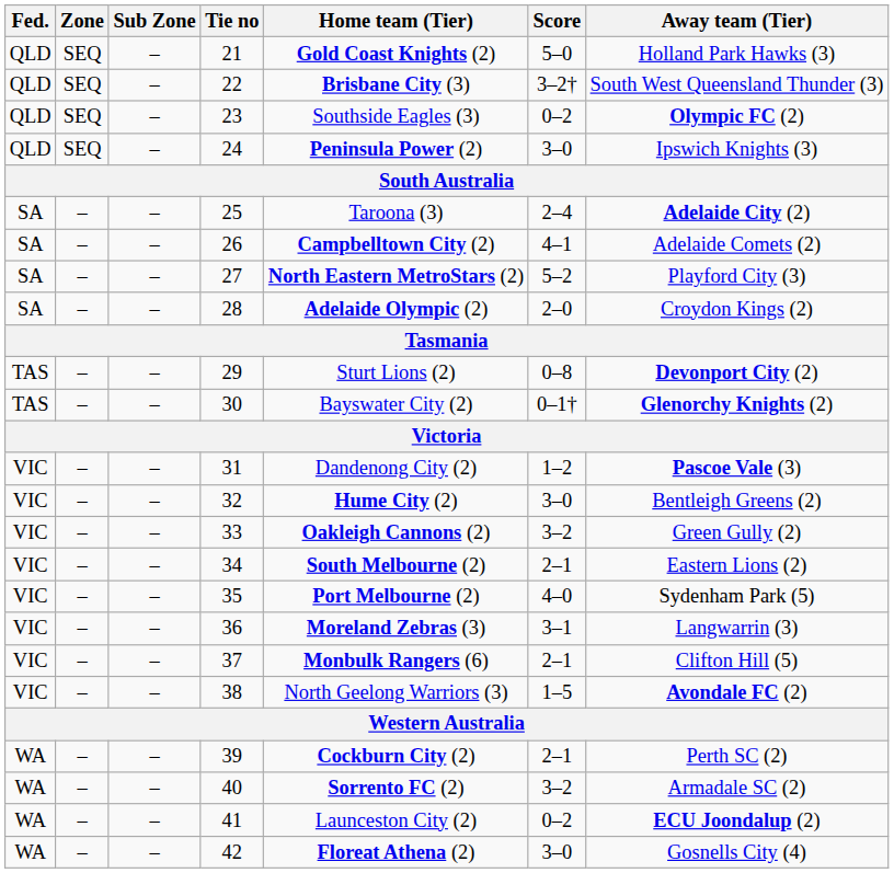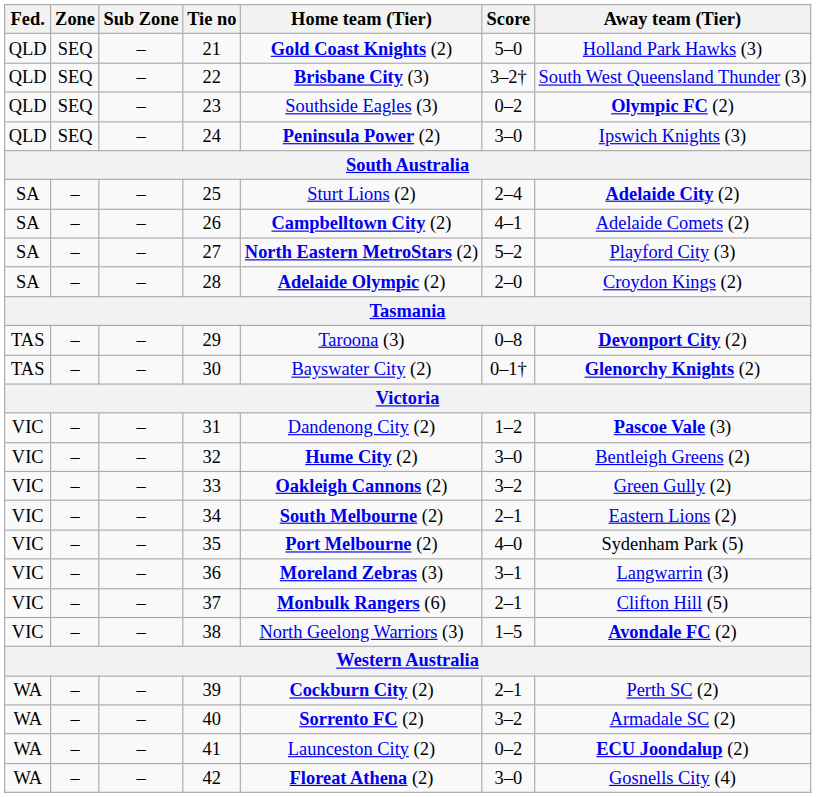 <table class="wikitable" style="text-align:center">
 <tr>
 <th>Fed.</th>
 <th>Zone</th>
 <th>Sub Zone</th>
 <th>Tie no</th>
 <th>Home team (Tier)</th>
 <th>Score</th>
 <th>Away team (Tier)</th>
 </tr>
 <tr>
 <td>QLD</td>
 <td>SEQ</td>
 <td>–</td>
 <td>21</td>
 <td><strong><a href='#'>Gold Coast Knights</a></strong> (2)</td>
 <td>5–0</td>
 <td><a href='#'>Holland Park Hawks</a> (3)</td>
 </tr>
 <tr>
 <td>QLD</td>
 <td>SEQ</td>
 <td>–</td>
 <td>22</td>
 <td><strong><a href='#'>Brisbane City</a></strong> (3)</td>
 <td>3–2†</td>
 <td><a href='#'>South West Queensland Thunder</a> (3)</td>
 </tr>
 <tr>
 <td>QLD</td>
 <td>SEQ</td>
 <td>–</td>
 <td>23</td>
 <td><a href='#'>Southside Eagles</a> (3)</td>
 <td>0–2</td>
 <td><strong><a href='#'>Olympic FC</a></strong> (2)</td>
 </tr>
 <tr>
 <td>QLD</td>
 <td>SEQ</td>
 <td>–</td>
 <td>24</td>
 <td><strong><a href='#'>Peninsula Power</a></strong> (2)</td>
 <td>3–0</td>
 <td><a href='#'>Ipswich Knights</a> (3)</td>
 </tr>
 <tr>
 <th colspan=7><a href='#'>South Australia</a></th>
 </tr>
 <tr>
 <td>SA</td>
 <td>–</td>
 <td>–</td>
 <td>25</td>
-<td><a href='#'>Taroona</a> (3)</td>
+<td><a href='#'>Sturt Lions</a> (2)</td>
 <td>2–4</td>
 <td><strong><a href='#'>Adelaide City</a></strong> (2)</td>
 </tr>
 <tr>
 <td>SA</td>
 <td>–</td>
 <td>–</td>
 <td>26</td>
 <td><strong><a href='#'>Campbelltown City</a></strong> (2)</td>
 <td>4–1</td>
 <td><a href='#'>Adelaide Comets</a> (2)</td>
 </tr>
 <tr>
 <td>SA</td>
 <td>–</td>
 <td>–</td>
 <td>27</td>
 <td><strong><a href='#'>North Eastern MetroStars</a></strong> (2)</td>
 <td>5–2</td>
 <td><a href='#'>Playford City</a> (3)</td>
 </tr>
 <tr>
 <td>SA</td>
 <td>–</td>
 <td>–</td>
 <td>28</td>
 <td><strong><a href='#'>Adelaide Olympic</a></strong> (2)</td>
 <td>2–0</td>
 <td><a href='#'>Croydon Kings</a> (2)</td>
 </tr>
 <tr>
 <th colspan=7><a href='#'>Tasmania</a></th>
 </tr>
 <tr>
 <td>TAS</td>
 <td>–</td>
 <td>–</td>
 <td>29</td>
-<td><a href='#'>Sturt Lions</a> (2)</td>
+<td><a href='#'>Taroona</a> (3)</td>
 <td>0–8</td>
 <td><strong><a href='#'>Devonport City</a></strong> (2)</td>
 </tr>
 <tr>
 <td>TAS</td>
 <td>–</td>
 <td>–</td>
 <td>30</td>
 <td><a href='#'>Bayswater City</a> (2)</td>
 <td>0–1†</td>
 <td><strong><a href='#'>Glenorchy Knights</a></strong> (2)</td>
 </tr>
 <tr>
 <th colspan=7><a href='#'>Victoria</a></th>
 </tr>
 <tr>
 <td>VIC</td>
 <td>–</td>
 <td>–</td>
 <td>31</td>
 <td><a href='#'>Dandenong City</a> (2)</td>
 <td>1–2</td>
 <td><strong><a href='#'>Pascoe Vale</a></strong> (3)</td>
 </tr>
 <tr>
 <td>VIC</td>
 <td>–</td>
 <td>–</td>
 <td>32</td>
 <td><strong><a href='#'>Hume City</a></strong> (2)</td>
 <td>3–0</td>
 <td><a href='#'>Bentleigh Greens</a> (2)</td>
 </tr>
 <tr>
 <td>VIC</td>
 <td>–</td>
 <td>–</td>
 <td>33</td>
 <td><strong><a href='#'>Oakleigh Cannons</a></strong> (2)</td>
 <td>3–2</td>
 <td><a href='#'>Green Gully</a> (2)</td>
 </tr>
 <tr>
 <td>VIC</td>
 <td>–</td>
 <td>–</td>
 <td>34</td>
 <td><strong><a href='#'>South Melbourne</a></strong> (2)</td>
 <td>2–1</td>
 <td><a href='#'>Eastern Lions</a> (2)</td>
 </tr>
 <tr>
 <td>VIC</td>
 <td>–</td>
 <td>–</td>
 <td>35</td>
 <td><strong><a href='#'>Port Melbourne</a></strong> (2)</td>
 <td>4–0</td>
 <td>Sydenham Park (5)</td>
 </tr>
 <tr>
 <td>VIC</td>
 <td>–</td>
 <td>–</td>
 <td>36</td>
 <td><strong><a href='#'>Moreland Zebras</a></strong> (3)</td>
 <td>3–1</td>
 <td><a href='#'>Langwarrin</a> (3)</td>
 </tr>
 <tr>
 <td>VIC</td>
 <td>–</td>
 <td>–</td>
 <td>37</td>
 <td><strong><a href='#'>Monbulk Rangers</a></strong> (6)</td>
 <td>2–1</td>
 <td><a href='#'>Clifton Hill</a> (5)</td>
 </tr>
 <tr>
 <td>VIC</td>
 <td>–</td>
 <td>–</td>
 <td>38</td>
 <td><a href='#'>North Geelong Warriors</a> (3)</td>
 <td>1–5</td>
 <td><strong><a href='#'>Avondale FC</a></strong> (2)</td>
 </tr>
 <tr>
 <th colspan=7><a href='#'>Western Australia</a></th>
 </tr>
 <tr>
 <td>WA</td>
 <td>–</td>
 <td>–</td>
 <td>39</td>
 <td><strong><a href='#'>Cockburn City</a></strong> (2)</td>
 <td>2–1</td>
 <td><a href='#'>Perth SC</a> (2)</td>
 </tr>
 <tr>
 <td>WA</td>
 <td>–</td>
 <td>–</td>
 <td>40</td>
 <td><strong><a href='#'>Sorrento FC</a></strong> (2)</td>
 <td>3–2</td>
 <td><a href='#'>Armadale SC</a> (2)</td>
 </tr>
 <tr>
 <td>WA</td>
 <td>–</td>
 <td>–</td>
 <td>41</td>
 <td><a href='#'>Launceston City</a> (2)</td>
 <td>0–2</td>
 <td><strong><a href='#'>ECU Joondalup</a></strong> (2)</td>
 </tr>
 <tr>
 <td>WA</td>
 <td>–</td>
 <td>–</td>
 <td>42</td>
 <td><strong><a href='#'>Floreat Athena</a></strong> (2)</td>
 <td>3–0</td>
 <td><a href='#'>Gosnells City</a> (4)</td>
 </tr>
 </table>
